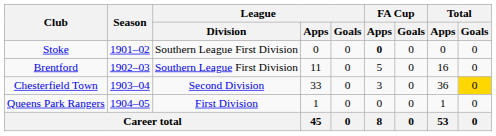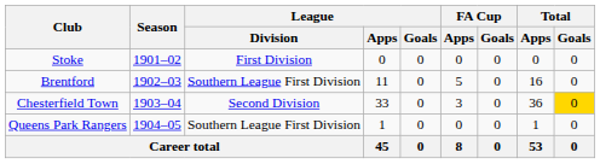 <table class="wikitable" style="text-align: center;">
 <tr>
 <th rowspan="2">Club</th>
 <th rowspan="2">Season</th>
 <th colspan="3">League</th>
 <th colspan="2">FA Cup</th>
 <th colspan="2">Total</th>
 </tr>
 <tr>
 <th>Division</th>
 <th>Apps</th>
 <th>Goals</th>
 <th>Apps</th>
 <th>Goals</th>
 <th>Apps</th>
 <th>Goals</th>
 </tr>
 <tr>
 <td><a href='#'>Stoke</a></td>
 <td><a href='#'>1901–02</a></td>
-<td>Southern League First Division</td>
+<td><a href='#'>First Division</a></td>
 <td>0</td>
 <td>0</td>
-<td><strong>0</strong></td>
+<td>0</td>
 <td>0</td>
 <td>0</td>
 <td>0</td>
 </tr>
 <tr>
 <td><a href='#'>Brentford</a></td>
 <td><a href='#'>1902–03</a></td>
 <td><a href='#'>Southern League</a> First Division</td>
 <td>11</td>
 <td>0</td>
 <td>5</td>
 <td>0</td>
 <td>16</td>
 <td>0</td>
 </tr>
 <tr>
 <td><a href='#'>Chesterfield Town</a></td>
 <td><a href='#'>1903–04</a></td>
 <td><a href='#'>Second Division</a></td>
 <td>33</td>
 <td>0</td>
 <td>3</td>
 <td>0</td>
 <td>36</td>
 <td style="background: gold;">0</td>
 </tr>
 <tr>
 <td><a href='#'>Queens Park Rangers</a></td>
 <td><a href='#'>1904–05</a></td>
-<td><a href='#'>First Division</a></td>
+<td>Southern League First Division</td>
 <td>1</td>
 <td>0</td>
 <td>0</td>
 <td>0</td>
 <td>1</td>
 <td>0</td>
 </tr>
 <tr>
 <th colspan="3">Career total</th>
 <th>45</th>
 <th>0</th>
 <th>8</th>
 <th>0</th>
 <th>53</th>
 <th>0</th>
 </tr>
 </table>
